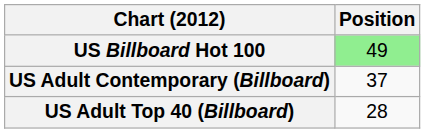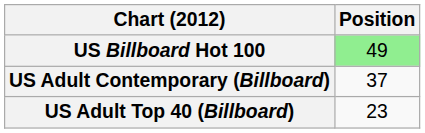 <table class="wikitable plainrowheaders sortable" style="text-align:center">
 <tr>
 <th scope="col">Chart (2012)</th>
 <th scope="col">Position</th>
 </tr>
 <tr>
 <th scope="row">US <em>Billboard</em> Hot 100</th>
 <td style="background: lightgreen; text-align:center;">49</td>
 </tr>
 <tr>
 <th scope="row">US Adult Contemporary (<em>Billboard</em>)</th>
 <td style="text-align:center;">37</td>
 </tr>
 <tr>
 <th scope="row">US Adult Top 40 (<em>Billboard</em>)</th>
-<td style="text-align:center;">28</td>
+<td style="text-align:center;">23</td>
 </tr>
 </table>
